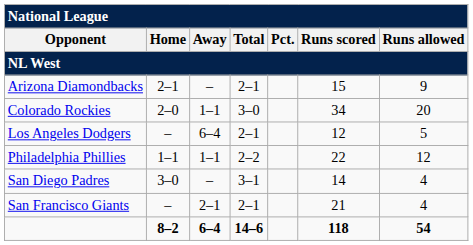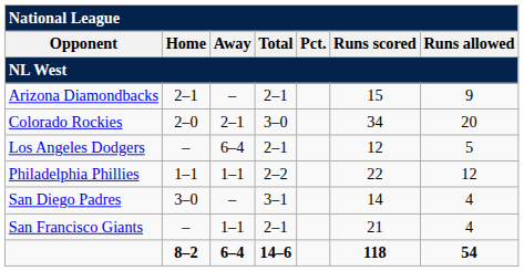 <table class="wikitable" style="font-size: 95%; text-align: center">
 <tr>
 <td colspan="7" style="text-align:left; background:#03224c;color:#fff"><strong>National League</strong></td>
 </tr>
 <tr>
 <th>Opponent</th>
 <th>Home</th>
 <th>Away</th>
 <th>Total</th>
 <th>Pct.</th>
 <th>Runs scored</th>
 <th>Runs allowed</th>
 </tr>
 <tr>
 <td colspan="7" style="text-align:left; background:#03224c;color:#fff"><strong>NL West</strong></td>
 </tr>
 <tr>
 <td style="text-align:left"><a href='#'>Arizona Diamondbacks</a></td>
 <td>2–1</td>
 <td>–</td>
 <td>2–1</td>
 <td></td>
 <td>15</td>
 <td>9</td>
 </tr>
 <tr>
 <td style="text-align:left"><a href='#'>Colorado Rockies</a></td>
 <td>2–0</td>
-<td>1–1</td>
+<td>2–1</td>
 <td>3–0</td>
 <td></td>
 <td>34</td>
 <td>20</td>
 </tr>
 <tr>
 <td style="text-align:left"><a href='#'>Los Angeles Dodgers</a></td>
 <td>–</td>
 <td>6–4</td>
 <td>2–1</td>
 <td></td>
 <td>12</td>
 <td>5</td>
 </tr>
 <tr>
 <td style="text-align:left"><a href='#'>Philadelphia Phillies</a></td>
 <td>1–1</td>
 <td>1–1</td>
 <td>2–2</td>
 <td></td>
 <td>22</td>
 <td>12</td>
 </tr>
 <tr>
 <td style="text-align:left"><a href='#'>San Diego Padres</a></td>
 <td>3–0</td>
 <td>–</td>
 <td>3–1</td>
 <td></td>
 <td>14</td>
 <td>4</td>
 </tr>
 <tr>
 <td style="text-align:left"><a href='#'>San Francisco Giants</a></td>
 <td>–</td>
-<td>2–1</td>
+<td>1–1</td>
 <td>2–1</td>
 <td></td>
 <td>21</td>
 <td>4</td>
 </tr>
 <tr style="font-weight:bold">
 <td></td>
 <td>8–2</td>
 <td>6–4</td>
 <td>14–6</td>
 <td></td>
 <td>118</td>
 <td>54</td>
 </tr>
 </table>
